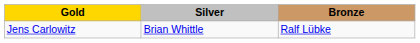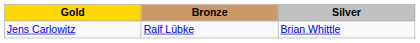 <table class="wikitable" style="text-align:left">
 <tr align="center">
 <td width=200 bgcolor=gold><strong>Gold</strong></td>
+<td width=200 bgcolor=CC9966><strong>Bronze</strong></td>
 <td width=200 bgcolor=silver><strong>Silver</strong></td>
-<td width=200 bgcolor=CC9966><strong>Bronze</strong></td>
 </tr>
 <tr>
 <td><a href='#'>Jens Carlowitz</a><br><em></em></td>
+<td><a href='#'>Ralf Lübke</a><br><em></em></td>
 <td><a href='#'>Brian Whittle</a><br><em></em></td>
-<td><a href='#'>Ralf Lübke</a><br><em></em></td>
 </tr>
 </table>
